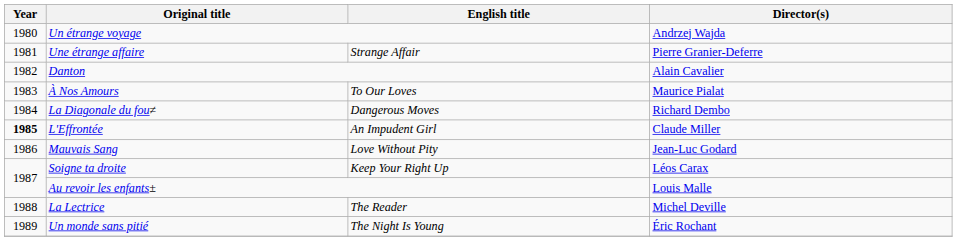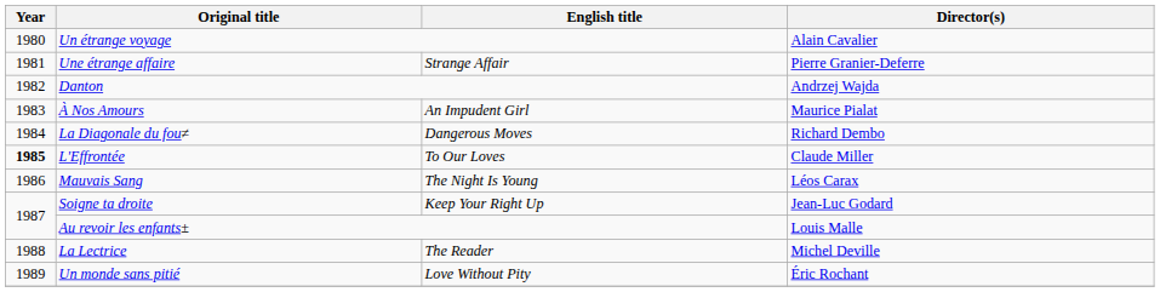 <table class="wikitable plainrowheaders">
 <tr>
 <th scope="col" width="50">Year</th>
 <th scope="col" width="450">Original title</th>
 <th scope="col" width="450">English title</th>
 <th scope="col" width="450">Director(s)</th>
 </tr>
 <tr>
 <td align="center">1980</td>
 <td colspan="2"><em><a href='#'>Un étrange voyage</a></em></td>
-<td><a href='#'>Andrzej Wajda</a></td>
+<td><a href='#'>Alain Cavalier</a></td>
 </tr>
 <tr>
 <td align="center">1981</td>
 <td><em><a href='#'>Une étrange affaire</a></em></td>
 <td><em>Strange Affair</em></td>
 <td><a href='#'>Pierre Granier-Deferre</a></td>
 </tr>
 <tr>
 <td align="center">1982</td>
 <td colspan="2"><em><a href='#'>Danton</a></em></td>
-<td><a href='#'>Alain Cavalier</a></td>
+<td><a href='#'>Andrzej Wajda</a></td>
 </tr>
 <tr>
 <td align="center">1983</td>
 <td><em><a href='#'>À Nos Amours</a></em></td>
-<td><em>To Our Loves</em></td>
+<td><em>An Impudent Girl</em></td>
 <td><a href='#'>Maurice Pialat</a></td>
 </tr>
 <tr>
 <td align="center">1984</td>
 <td><em><a href='#'>La Diagonale du fou</a></em>≠</td>
 <td><em>Dangerous Moves</em></td>
 <td><a href='#'>Richard Dembo</a></td>
 </tr>
 <tr>
 <td align="center"><strong>1985</strong></td>
 <td><em><a href='#'>L'Effrontée</a></em></td>
-<td><em>An Impudent Girl</em></td>
+<td><em>To Our Loves</em></td>
 <td><a href='#'>Claude Miller</a></td>
 </tr>
 <tr>
 <td align="center">1986</td>
 <td><em><a href='#'>Mauvais Sang</a></em></td>
-<td><em>Love Without Pity</em></td>
-<td><a href='#'>Jean-Luc Godard</a></td>
+<td><em>The Night Is Young</em></td>
+<td><a href='#'>Léos Carax</a></td>
 </tr>
 <tr>
 <td rowspan="2" align="center">1987</td>
 <td><em><a href='#'>Soigne ta droite</a></em></td>
 <td><em>Keep Your Right Up</em></td>
-<td><a href='#'>Léos Carax</a></td>
+<td><a href='#'>Jean-Luc Godard</a></td>
 </tr>
 <tr>
 <td colspan="2"><em><a href='#'>Au revoir les enfants</a></em>±</td>
 <td><a href='#'>Louis Malle</a></td>
 </tr>
 <tr>
 <td align="center">1988</td>
 <td><em><a href='#'>La Lectrice</a></em></td>
 <td><em>The Reader</em></td>
 <td><a href='#'>Michel Deville</a></td>
 </tr>
 <tr>
 <td align="center">1989</td>
 <td><em><a href='#'>Un monde sans pitié</a></em></td>
-<td><em>The Night Is Young</em></td>
+<td><em>Love Without Pity</em></td>
 <td><a href='#'>Éric Rochant</a></td>
 </tr>
 <tr>
 </tr>
 </table>
